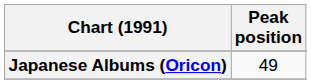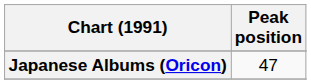 <table class="wikitable sortable plainrowheaders" style="text-align:center">
 <tr>
 <th>Chart (1991)</th>
 <th>Peak<br>position</th>
 </tr>
 <tr>
 </tr>
 <tr>
 <th scope="row">Japanese Albums (<a href='#'>Oricon</a>)</th>
-<td>49</td>
+<td>47</td>
 </tr>
 <tr>
 </tr>
 <tr>
 </tr>
 <tr>
 </tr>
 </table>
